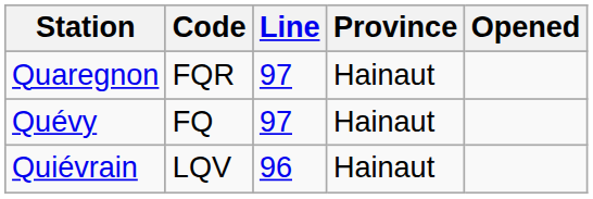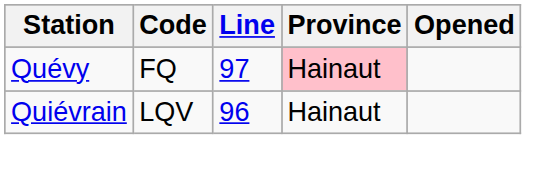 <table class="wikitable sortable">
 <tr>
 <th>Station</th>
 <th>Code</th>
 <th><a href='#'>Line</a></th>
 <th>Province</th>
 <th>Opened</th>
 </tr>
 <tr>
-<td><a href='#'>Quaregnon</a></td>
-<td>FQR</td>
-<td><a href='#'>97</a></td>
-<td>Hainaut</td>
-<td></td>
-</tr>
-<tr>
 <td><a href='#'>Quévy</a></td>
 <td>FQ</td>
 <td><a href='#'>97</a></td>
-<td>Hainaut</td>
+<td style="background: pink;">Hainaut</td>
 <td></td>
 </tr>
 <tr>
 <td><a href='#'>Quiévrain</a></td>
 <td>LQV</td>
 <td><a href='#'>96</a></td>
 <td>Hainaut</td>
 <td></td>
 </tr>
 </table>
